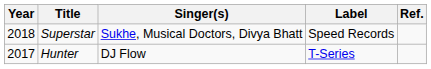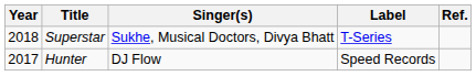 <table class="wikitable">
 <tr>
 <th>Year</th>
 <th>Title</th>
 <th>Singer(s)</th>
 <th>Label</th>
 <th>Ref.</th>
 </tr>
 <tr>
 <td>2018</td>
 <td><em>Superstar</em></td>
 <td><a href='#'>Sukhe</a>, Musical Doctors, Divya Bhatt</td>
-<td>Speed Records</td>
+<td><a href='#'>T-Series</a></td>
 <td></td>
 </tr>
 <tr>
 <td>2017</td>
 <td><em>Hunter</em></td>
 <td>DJ Flow</td>
-<td><a href='#'>T-Series</a></td>
+<td>Speed Records</td>
 <td></td>
 </tr>
 </table>
